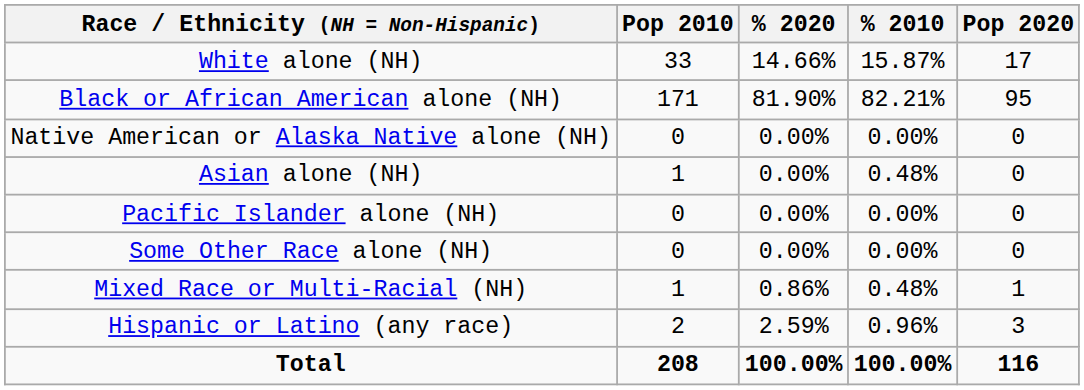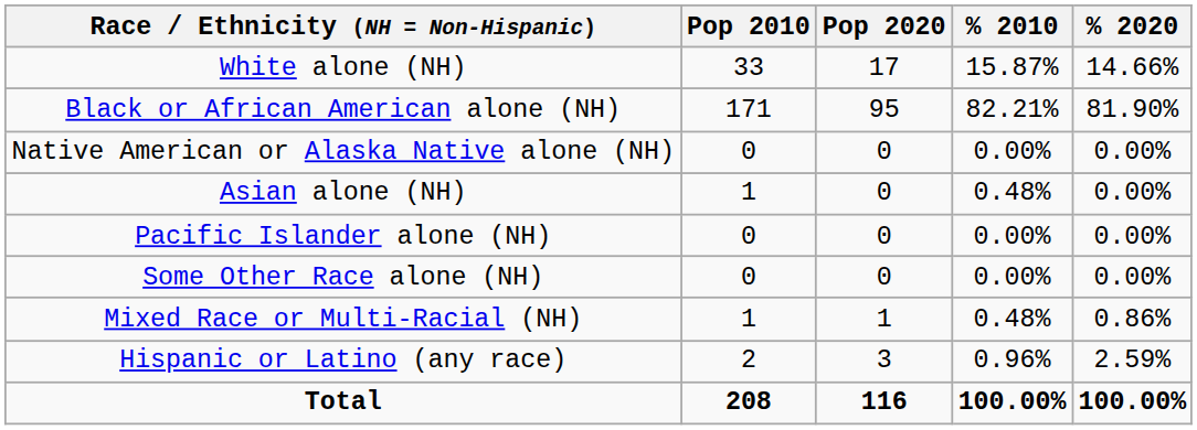 <table class="wikitable" style="text-align:center;">
 <tr>
 <th>Race / Ethnicity <small>(<em>NH = Non-Hispanic</em>)</small></th>
 <th>Pop 2010</th>
+<th>Pop 2020</th>
+<th>% 2010</th>
 <th>% 2020</th>
-<th>% 2010</th>
-<th>Pop 2020</th>
 </tr>
 <tr>
 <td><a href='#'>White</a> alone (NH)</td>
 <td>33</td>
+<td>17</td>
+<td>15.87%</td>
 <td>14.66%</td>
-<td>15.87%</td>
-<td>17</td>
 </tr>
 <tr>
 <td><a href='#'>Black or African American</a> alone (NH)</td>
 <td>171</td>
+<td>95</td>
+<td>82.21%</td>
 <td>81.90%</td>
-<td>82.21%</td>
-<td>95</td>
 </tr>
 <tr>
 <td>Native American or <a href='#'>Alaska Native</a> alone (NH)</td>
 <td>0</td>
+<td>0</td>
 <td>0.00%</td>
 <td>0.00%</td>
-<td>0</td>
 </tr>
 <tr>
 <td><a href='#'>Asian</a> alone (NH)</td>
 <td>1</td>
+<td>0</td>
+<td>0.48%</td>
 <td>0.00%</td>
-<td>0.48%</td>
-<td>0</td>
 </tr>
 <tr>
 <td><a href='#'>Pacific Islander</a> alone (NH)</td>
 <td>0</td>
+<td>0</td>
 <td>0.00%</td>
 <td>0.00%</td>
-<td>0</td>
 </tr>
 <tr>
 <td><a href='#'>Some Other Race</a> alone (NH)</td>
 <td>0</td>
+<td>0</td>
 <td>0.00%</td>
 <td>0.00%</td>
-<td>0</td>
 </tr>
 <tr>
 <td><a href='#'>Mixed Race or Multi-Racial</a> (NH)</td>
 <td>1</td>
+<td>1</td>
+<td>0.48%</td>
 <td>0.86%</td>
-<td>0.48%</td>
-<td>1</td>
 </tr>
 <tr>
 <td><a href='#'>Hispanic or Latino</a> (any race)</td>
 <td>2</td>
+<td>3</td>
+<td>0.96%</td>
 <td>2.59%</td>
-<td>0.96%</td>
-<td>3</td>
 </tr>
 <tr>
 <td><strong>Total</strong></td>
 <td><strong>208</strong></td>
+<td><strong>116</strong></td>
 <td><strong>100.00%</strong></td>
 <td><strong>100.00%</strong></td>
-<td><strong>116</strong></td>
 </tr>
 </table>
